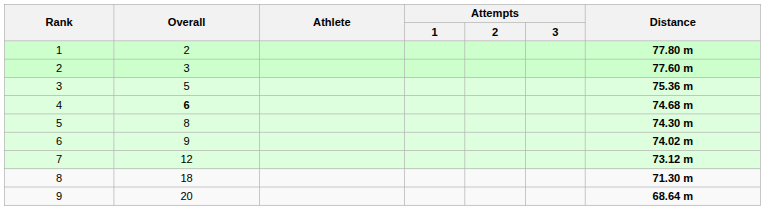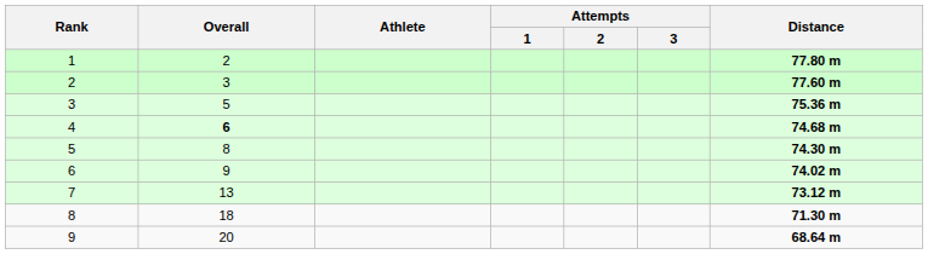 <table class="wikitable" style=" text-align:center; font-size:110%;" width="95%">
 <tr>
 <th rowspan="2">Rank</th>
 <th rowspan="2">Overall</th>
 <th rowspan="2">Athlete</th>
 <th colspan="3">Attempts</th>
 <th rowspan="2">Distance</th>
 </tr>
 <tr>
 <th>1</th>
 <th>2</th>
 <th>3</th>
 </tr>
 <tr style="background:#ccffcc;">
 <td>1</td>
 <td>2</td>
 <td align=left></td>
 <td></td>
 <td></td>
 <td></td>
 <td align="center"><strong>77.80 m</strong></td>
 </tr>
 <tr style="background:#ccffcc;">
 <td>2</td>
 <td>3</td>
 <td align=left></td>
 <td></td>
 <td></td>
 <td></td>
 <td align="center"><strong>77.60 m</strong></td>
 </tr>
 <tr style="background:#ddffdd;">
 <td>3</td>
 <td>5</td>
 <td align=left></td>
 <td></td>
 <td></td>
 <td></td>
 <td align="center"><strong>75.36 m</strong></td>
 </tr>
 <tr style="background:#ddffdd;">
 <td>4</td>
 <td><strong>6</strong></td>
 <td align=left></td>
 <td></td>
 <td></td>
 <td></td>
 <td align="center"><strong>74.68 m</strong></td>
 </tr>
 <tr style="background:#ddffdd;">
 <td>5</td>
 <td>8</td>
 <td align=left></td>
 <td></td>
 <td></td>
 <td></td>
 <td align="center"><strong>74.30 m</strong></td>
 </tr>
 <tr style="background:#ddffdd;">
 <td>6</td>
 <td>9</td>
 <td align=left></td>
 <td></td>
 <td></td>
 <td></td>
 <td align="center"><strong>74.02 m</strong></td>
 </tr>
 <tr style="background:#ddffdd;">
 <td>7</td>
-<td>12</td>
+<td>13</td>
 <td align=left></td>
 <td></td>
 <td></td>
 <td></td>
 <td align="center"><strong>73.12 m</strong></td>
 </tr>
 <tr>
 <td>8</td>
 <td>18</td>
 <td align=left></td>
 <td></td>
 <td></td>
 <td></td>
 <td align="center"><strong>71.30 m</strong></td>
 </tr>
 <tr>
 <td>9</td>
 <td>20</td>
 <td align=left></td>
 <td></td>
 <td></td>
 <td></td>
 <td align="center"><strong>68.64 m</strong></td>
 </tr>
 </table>
